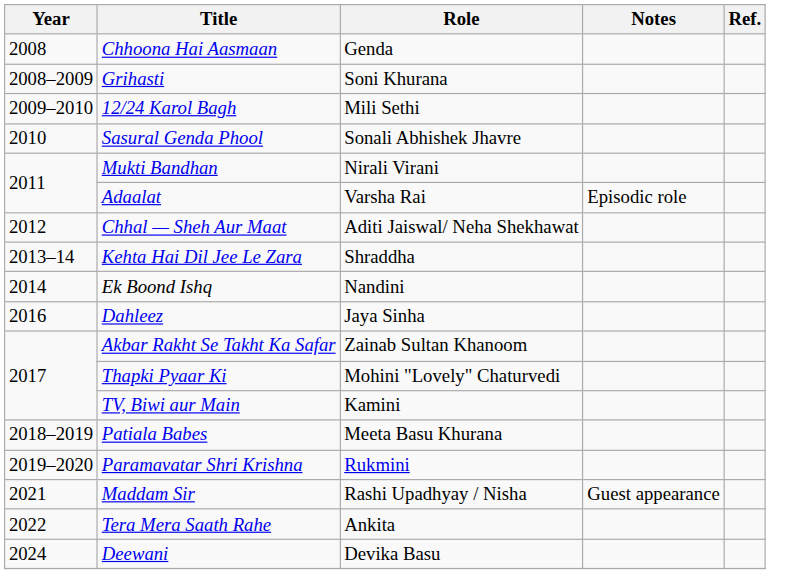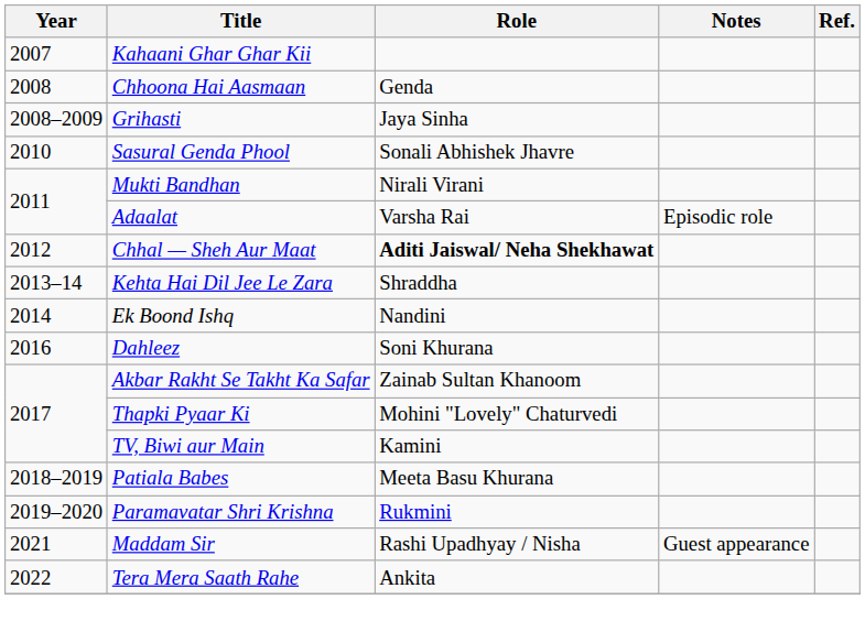 <table class="wikitable">
 <tr>
 <th>Year</th>
 <th>Title</th>
 <th>Role</th>
 <th>Notes</th>
 <th>Ref.</th>
+</tr>
+<tr>
+<td>2007</td>
+<td><em><a href='#'>Kahaani Ghar Ghar Kii</a></em></td>
+<td></td>
+<td></td>
+<td></td>
 </tr>
 <tr>
 <td>2008</td>
 <td><em><a href='#'>Chhoona Hai Aasmaan</a></em></td>
 <td>Genda</td>
 <td></td>
 <td></td>
 </tr>
 <tr>
 <td>2008–2009</td>
 <td><em><a href='#'>Grihasti</a></em></td>
-<td>Soni Khurana</td>
-<td></td>
-<td></td>
-</tr>
-<tr>
-<td>2009–2010</td>
-<td><em><a href='#'>12/24 Karol Bagh</a></em></td>
-<td>Mili Sethi</td>
+<td>Jaya Sinha</td>
 <td></td>
 <td></td>
 </tr>
 <tr>
 <td>2010</td>
 <td><em><a href='#'>Sasural Genda Phool</a></em></td>
 <td>Sonali Abhishek Jhavre</td>
 <td></td>
 <td></td>
 </tr>
 <tr>
 <td rowspan="2">2011</td>
 <td><em><a href='#'>Mukti Bandhan</a></em></td>
 <td>Nirali Virani</td>
 <td></td>
 <td></td>
 </tr>
 <tr>
 <td><em><a href='#'>Adaalat</a></em></td>
 <td>Varsha Rai</td>
 <td>Episodic role</td>
 <td></td>
 </tr>
 <tr>
 <td>2012</td>
 <td><em><a href='#'>Chhal — Sheh Aur Maat</a></em></td>
-<td>Aditi Jaiswal/ Neha Shekhawat</td>
+<td><strong>Aditi Jaiswal/ Neha Shekhawat</strong></td>
 <td></td>
 <td></td>
 </tr>
 <tr>
 <td>2013–14</td>
 <td><em><a href='#'>Kehta Hai Dil Jee Le Zara</a></em></td>
 <td>Shraddha</td>
 <td></td>
 <td></td>
 </tr>
 <tr>
 <td>2014</td>
 <td><em>Ek Boond Ishq</em></td>
 <td>Nandini</td>
 <td></td>
 <td></td>
 </tr>
 <tr>
 <td>2016</td>
 <td><em><a href='#'>Dahleez</a></em></td>
-<td>Jaya Sinha</td>
+<td>Soni Khurana</td>
 <td></td>
 <td></td>
 </tr>
 <tr>
 <td rowspan="3">2017</td>
 <td><em><a href='#'>Akbar Rakht Se Takht Ka Safar</a></em></td>
 <td>Zainab Sultan Khanoom</td>
 <td></td>
 <td></td>
 </tr>
 <tr>
 <td><em><a href='#'>Thapki Pyaar Ki</a></em></td>
 <td>Mohini "Lovely" Chaturvedi</td>
 <td></td>
 <td></td>
 </tr>
 <tr>
 <td><em><a href='#'>TV, Biwi aur Main</a></em></td>
 <td>Kamini</td>
 <td></td>
 <td></td>
 </tr>
 <tr>
 <td>2018–2019</td>
 <td><em><a href='#'>Patiala Babes</a></em></td>
 <td>Meeta Basu Khurana</td>
 <td></td>
 <td></td>
 </tr>
 <tr>
 <td>2019–2020</td>
 <td><em><a href='#'>Paramavatar Shri Krishna</a></em></td>
 <td><a href='#'>Rukmini</a></td>
 <td></td>
 <td></td>
 </tr>
 <tr>
 <td>2021</td>
 <td><em><a href='#'>Maddam Sir</a></em></td>
 <td>Rashi Upadhyay / Nisha</td>
 <td>Guest appearance</td>
 <td></td>
 </tr>
 <tr>
 <td>2022</td>
 <td><em><a href='#'>Tera Mera Saath Rahe</a></em></td>
 <td>Ankita</td>
 <td></td>
 <td></td>
 </tr>
 <tr>
-<td>2024</td>
-<td><em><a href='#'>Deewani</a></em></td>
-<td>Devika Basu</td>
-<td></td>
-<td></td>
-</tr>
-<tr>
 </tr>
 </table>
